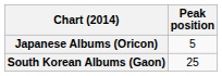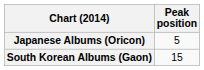 <table class="wikitable sortable plainrowheaders" style="text-align:center">
 <tr>
 <th scope="col">Chart (2014)</th>
 <th scope="col">Peak<br>position</th>
 </tr>
 <tr>
 <th scope="row">Japanese Albums (Oricon)</th>
 <td>5</td>
 </tr>
 <tr>
 <th scope="row">South Korean Albums (Gaon)</th>
-<td>25</td>
+<td>15</td>
 </tr>
 </table>
